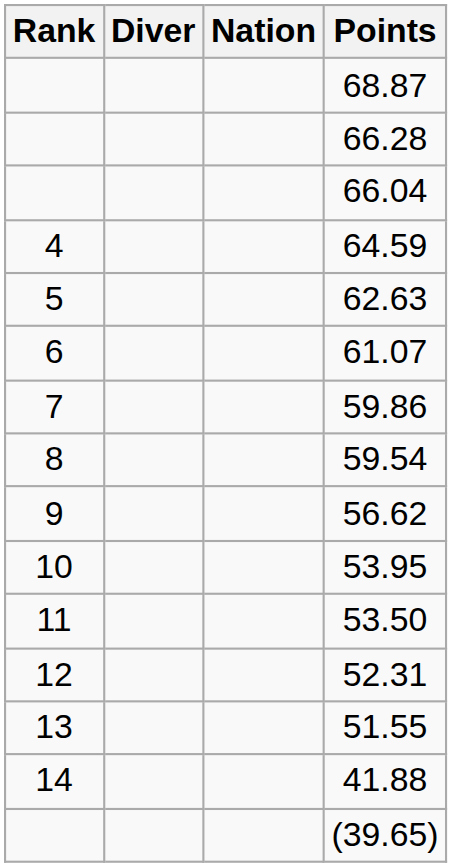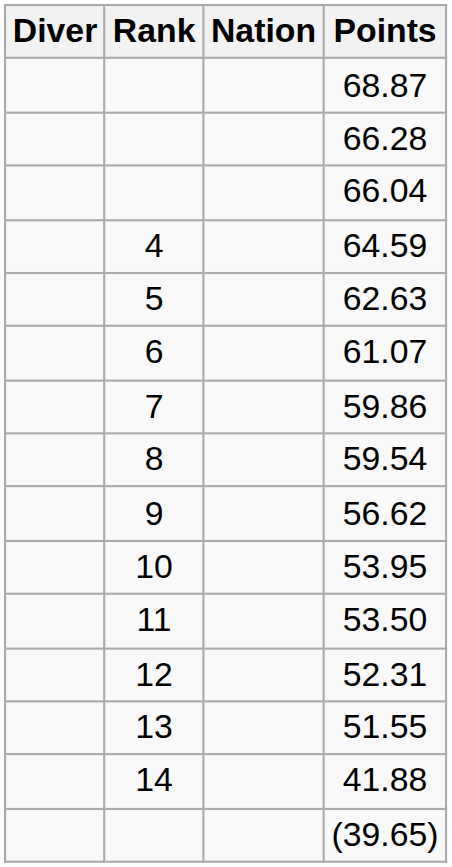 <table class="wikitable sortable" style="text-align:center">
 <tr>
+<th>Diver</th>
 <th>Rank</th>
-<th>Diver</th>
 <th>Nation</th>
 <th>Points</th>
 </tr>
 <tr>
+<td align=left></td>
 <td></td>
-<td align=left></td>
 <td align=left></td>
 <td>68.87</td>
 </tr>
 <tr>
+<td align=left></td>
 <td></td>
-<td align=left></td>
 <td align=left></td>
 <td>66.28</td>
 </tr>
 <tr>
+<td align=left></td>
 <td></td>
-<td align=left></td>
 <td align=left></td>
 <td>66.04</td>
 </tr>
 <tr>
+<td align=left></td>
 <td>4</td>
-<td align=left></td>
 <td align=left></td>
 <td>64.59</td>
 </tr>
 <tr>
+<td align=left></td>
 <td>5</td>
-<td align=left></td>
 <td align=left></td>
 <td>62.63</td>
 </tr>
 <tr>
+<td align=left></td>
 <td>6</td>
-<td align=left></td>
 <td align=left></td>
 <td>61.07</td>
 </tr>
 <tr>
+<td align=left></td>
 <td>7</td>
-<td align=left></td>
 <td align=left></td>
 <td>59.86</td>
 </tr>
 <tr>
+<td align=left></td>
 <td>8</td>
-<td align=left></td>
 <td align=left></td>
 <td>59.54</td>
 </tr>
 <tr>
+<td align=left></td>
 <td>9</td>
-<td align=left></td>
 <td align=left></td>
 <td>56.62</td>
 </tr>
 <tr>
+<td align=left></td>
 <td>10</td>
-<td align=left></td>
 <td align=left></td>
 <td>53.95</td>
 </tr>
 <tr>
+<td align=left></td>
 <td>11</td>
-<td align=left></td>
 <td align=left></td>
 <td>53.50</td>
 </tr>
 <tr>
+<td align=left></td>
 <td>12</td>
-<td align=left></td>
 <td align=left></td>
 <td>52.31</td>
 </tr>
 <tr>
+<td align=left></td>
 <td>13</td>
-<td align=left></td>
 <td align=left></td>
 <td>51.55</td>
 </tr>
 <tr>
+<td align=left></td>
 <td>14</td>
-<td align=left></td>
 <td align=left></td>
 <td>41.88</td>
 </tr>
 <tr>
+<td align=left></td>
 <td></td>
-<td align=left></td>
 <td align=left></td>
 <td>(39.65)</td>
 </tr>
 </table>
